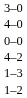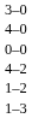 <table cellspacing=1 width=70%>
 <tr>
 <th width=25%></th>
 <th width=30%></th>
 <th width=15%></th>
 <th width=30%></th>
 </tr>
 <tr>
 <td></td>
 <td align=right></td>
 <td align=center>3–0</td>
 <td></td>
 </tr>
 <tr>
 <td></td>
 <td align=right></td>
 <td align=center>4–0</td>
 <td></td>
 </tr>
 <tr>
 <td></td>
 <td align=right></td>
 <td align=center>0–0</td>
 <td></td>
 </tr>
 <tr>
 <td></td>
 <td align=right></td>
 <td align=center>4–2</td>
 <td></td>
 </tr>
 <tr>
 <td></td>
 <td align=right></td>
-<td align=center>1–3</td>
+<td align=center>1–2</td>
 <td></td>
 </tr>
 <tr>
 <td></td>
 <td align=right></td>
-<td align=center>1–2</td>
+<td align=center>1–3</td>
 <td></td>
 </tr>
 </table>
